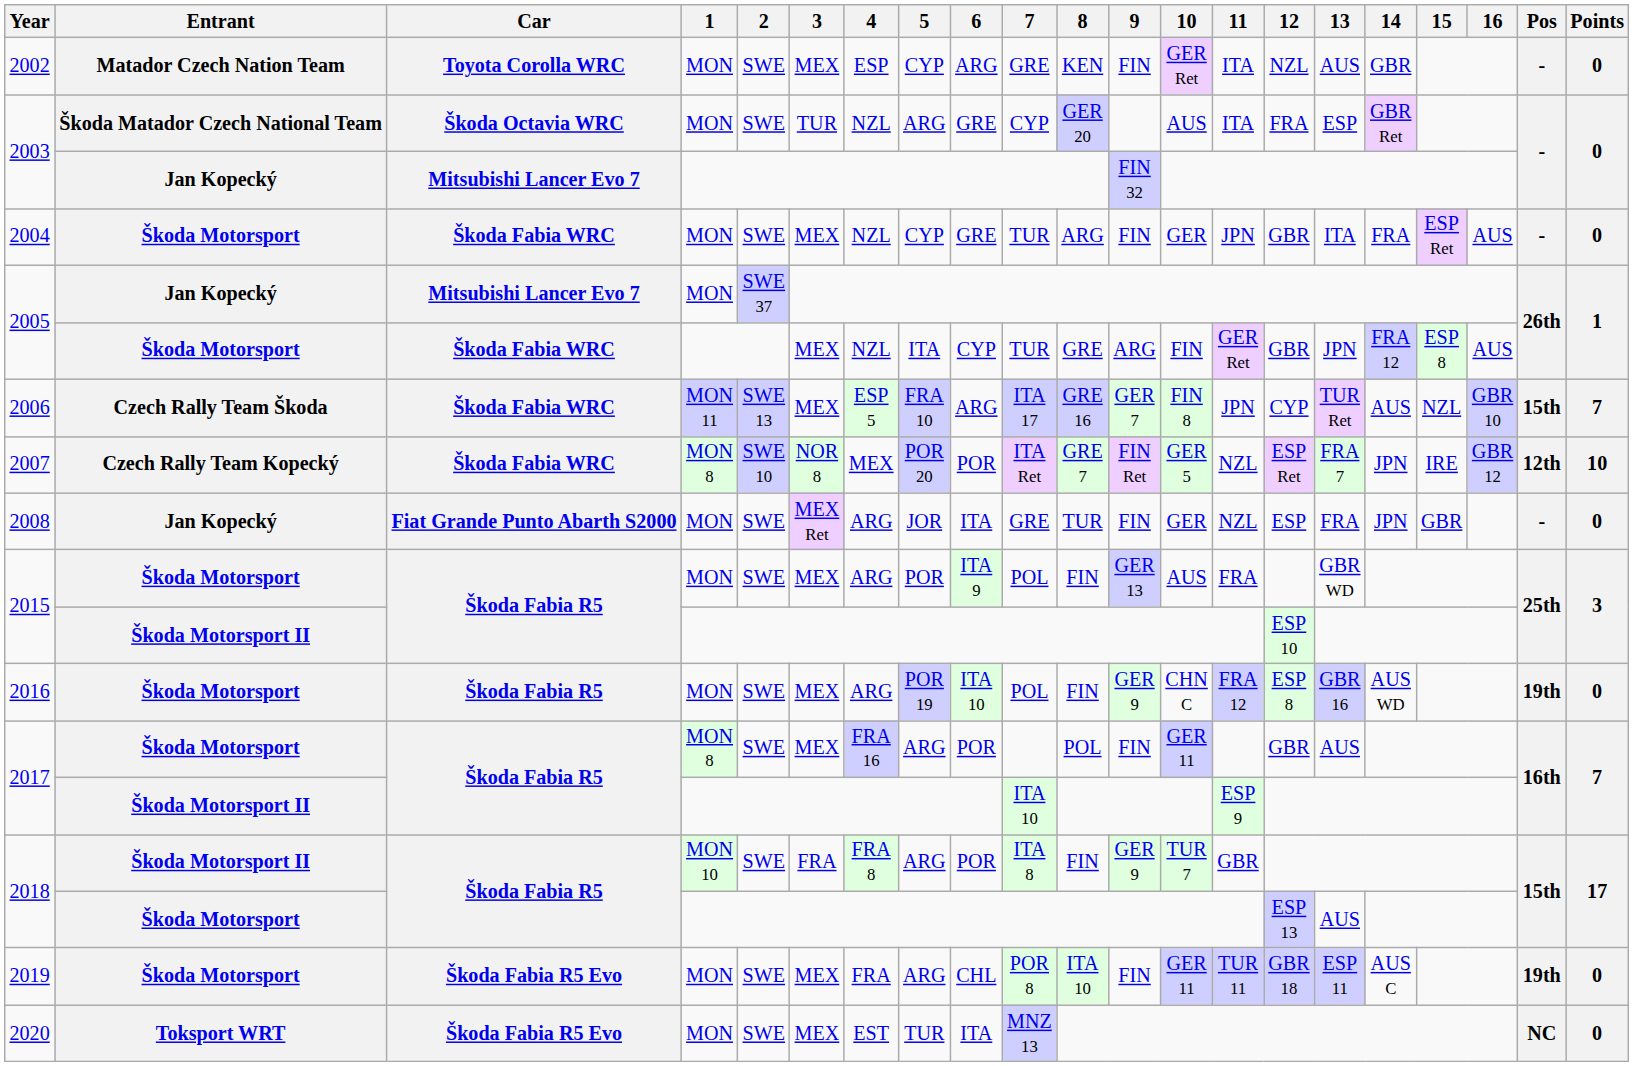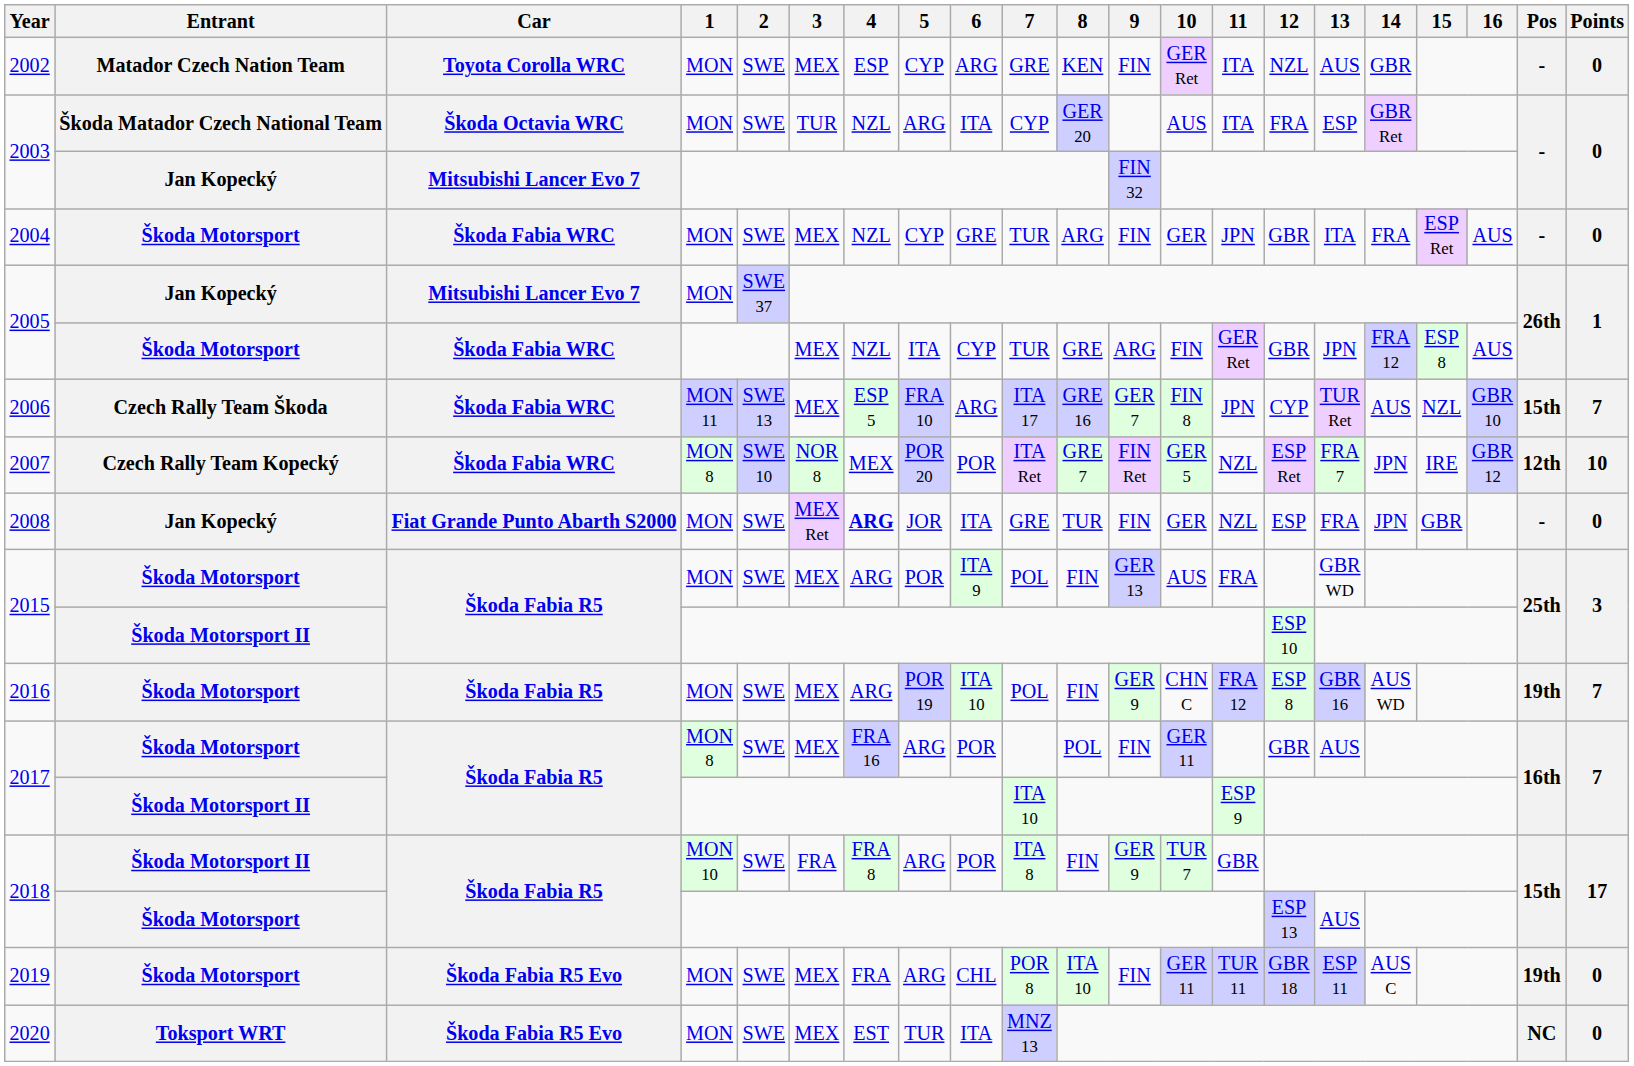 <table class="wikitable" border="1" style="text-align:center; font-size:85%;">
 <tr>
 <th>Year</th>
 <th>Entrant</th>
 <th>Car</th>
 <th>1</th>
 <th>2</th>
 <th>3</th>
 <th>4</th>
 <th>5</th>
 <th>6</th>
 <th>7</th>
 <th>8</th>
 <th>9</th>
 <th>10</th>
 <th>11</th>
 <th>12</th>
 <th>13</th>
 <th>14</th>
 <th>15</th>
 <th>16</th>
 <th>Pos</th>
 <th>Points</th>
 </tr>
 <tr>
 <td><a href='#'>2002</a></td>
 <th nowrap>Matador Czech Nation Team</th>
 <th nowrap><a href='#'>Toyota Corolla WRC</a></th>
 <td><a href='#'>MON</a></td>
 <td><a href='#'>SWE</a></td>
 <td><a href='#'>MEX</a></td>
 <td><a href='#'>ESP</a></td>
 <td><a href='#'>CYP</a></td>
 <td><a href='#'>ARG</a></td>
 <td><a href='#'>GRE</a></td>
 <td><a href='#'>KEN</a></td>
 <td><a href='#'>FIN</a></td>
 <td style="background:#EFCFFF;"><a href='#'>GER</a><br><small>Ret</small></td>
 <td><a href='#'>ITA</a></td>
 <td><a href='#'>NZL</a></td>
 <td><a href='#'>AUS</a></td>
 <td><a href='#'>GBR</a></td>
 <td colspan=2></td>
 <th>-</th>
 <th>0</th>
 </tr>
 <tr>
 <td rowspan="2"><a href='#'>2003</a></td>
 <th nowrap>Škoda Matador Czech National Team</th>
 <th nowrap><a href='#'>Škoda Octavia WRC</a></th>
 <td><a href='#'>MON</a></td>
 <td><a href='#'>SWE</a></td>
 <td><a href='#'>TUR</a></td>
 <td><a href='#'>NZL</a></td>
 <td><a href='#'>ARG</a></td>
-<td><a href='#'>GRE</a></td>
+<td><a href='#'>ITA</a></td>
 <td><a href='#'>CYP</a></td>
 <td style="background:#CFCFFF;"><a href='#'>GER</a><br><small>20</small></td>
 <td></td>
 <td><a href='#'>AUS</a></td>
 <td><a href='#'>ITA</a></td>
 <td><a href='#'>FRA</a></td>
 <td><a href='#'>ESP</a></td>
 <td style="background:#EFCFFF;"><a href='#'>GBR</a><br><small>Ret</small></td>
 <td colspan=2></td>
 <th rowspan="2">-</th>
 <th rowspan="2">0</th>
 </tr>
 <tr>
 <th nowrap>Jan Kopecký</th>
 <th nowrap><a href='#'>Mitsubishi Lancer Evo 7</a></th>
 <td colspan=8></td>
 <td style="background:#CFCFFF;"><a href='#'>FIN</a><br><small>32</small></td>
 <td colspan=7></td>
 </tr>
 <tr>
 <td><a href='#'>2004</a></td>
 <th nowrap><a href='#'>Škoda Motorsport</a></th>
 <th nowrap><a href='#'>Škoda Fabia WRC</a></th>
 <td><a href='#'>MON</a></td>
 <td><a href='#'>SWE</a></td>
 <td><a href='#'>MEX</a></td>
 <td><a href='#'>NZL</a></td>
 <td><a href='#'>CYP</a></td>
 <td><a href='#'>GRE</a></td>
 <td><a href='#'>TUR</a></td>
 <td><a href='#'>ARG</a></td>
 <td><a href='#'>FIN</a></td>
 <td><a href='#'>GER</a></td>
 <td><a href='#'>JPN</a></td>
 <td><a href='#'>GBR</a></td>
 <td><a href='#'>ITA</a></td>
 <td><a href='#'>FRA</a></td>
 <td style="background:#EFCFFF;"><a href='#'>ESP</a><br><small>Ret</small></td>
 <td><a href='#'>AUS</a></td>
 <th>-</th>
 <th>0</th>
 </tr>
 <tr>
 <td rowspan="2"><a href='#'>2005</a></td>
 <th nowrap>Jan Kopecký</th>
 <th nowrap><a href='#'>Mitsubishi Lancer Evo 7</a></th>
 <td><a href='#'>MON</a></td>
 <td style="background:#CFCFFF;"><a href='#'>SWE</a><br><small>37</small></td>
 <td colspan=14></td>
 <th rowspan="2">26th</th>
 <th rowspan="2">1</th>
 </tr>
 <tr>
 <th nowrap><a href='#'>Škoda Motorsport</a></th>
 <th nowrap><a href='#'>Škoda Fabia WRC</a></th>
 <td colspan=2></td>
 <td><a href='#'>MEX</a></td>
 <td><a href='#'>NZL</a></td>
 <td><a href='#'>ITA</a></td>
 <td><a href='#'>CYP</a></td>
 <td><a href='#'>TUR</a></td>
 <td><a href='#'>GRE</a></td>
 <td><a href='#'>ARG</a></td>
 <td><a href='#'>FIN</a></td>
 <td style="background:#EFCFFF;"><a href='#'>GER</a><br><small>Ret</small></td>
 <td><a href='#'>GBR</a></td>
 <td><a href='#'>JPN</a></td>
 <td style="background:#CFCFFF;"><a href='#'>FRA</a><br><small>12</small></td>
 <td style="background:#DFFFDF;"><a href='#'>ESP</a><br><small>8</small></td>
 <td><a href='#'>AUS</a></td>
 </tr>
 <tr>
 <td><a href='#'>2006</a></td>
 <th nowrap>Czech Rally Team Škoda</th>
 <th nowrap><a href='#'>Škoda Fabia WRC</a></th>
 <td style="background:#CFCFFF;"><a href='#'>MON</a><br><small>11</small></td>
 <td style="background:#CFCFFF;"><a href='#'>SWE</a><br><small>13</small></td>
 <td><a href='#'>MEX</a></td>
 <td style="background:#DFFFDF;"><a href='#'>ESP</a><br><small>5</small></td>
 <td style="background:#CFCFFF;"><a href='#'>FRA</a><br><small>10</small></td>
 <td><a href='#'>ARG</a></td>
 <td style="background:#CFCFFF;"><a href='#'>ITA</a><br><small>17</small></td>
 <td style="background:#CFCFFF;"><a href='#'>GRE</a><br><small>16</small></td>
 <td style="background:#DFFFDF;"><a href='#'>GER</a><br><small>7</small></td>
 <td style="background:#DFFFDF;"><a href='#'>FIN</a><br><small>8</small></td>
 <td><a href='#'>JPN</a></td>
 <td><a href='#'>CYP</a></td>
 <td style="background:#EFCFFF;"><a href='#'>TUR</a><br><small>Ret</small></td>
 <td><a href='#'>AUS</a></td>
 <td><a href='#'>NZL</a></td>
 <td style="background:#CFCFFF;"><a href='#'>GBR</a><br><small>10</small></td>
 <th>15th</th>
 <th>7</th>
 </tr>
 <tr>
 <td><a href='#'>2007</a></td>
 <th nowrap>Czech Rally Team Kopecký</th>
 <th nowrap><a href='#'>Škoda Fabia WRC</a></th>
 <td style="background:#DFFFDF;"><a href='#'>MON</a><br><small>8</small></td>
 <td style="background:#CFCFFF;"><a href='#'>SWE</a><br><small>10</small></td>
 <td style="background:#DFFFDF;"><a href='#'>NOR</a><br><small>8</small></td>
 <td><a href='#'>MEX</a></td>
 <td style="background:#CFCFFF;"><a href='#'>POR</a><br><small>20</small></td>
 <td><a href='#'>POR</a></td>
 <td style="background:#EFCFFF;"><a href='#'>ITA</a><br><small>Ret</small></td>
 <td style="background:#DFFFDF;"><a href='#'>GRE</a><br><small>7</small></td>
 <td style="background:#EFCFFF;"><a href='#'>FIN</a><br><small>Ret</small></td>
 <td style="background:#DFFFDF;"><a href='#'>GER</a><br><small>5</small></td>
 <td><a href='#'>NZL</a></td>
 <td style="background:#EFCFFF;"><a href='#'>ESP</a><br><small>Ret</small></td>
 <td style="background:#DFFFDF;"><a href='#'>FRA</a><br><small>7</small></td>
 <td><a href='#'>JPN</a></td>
 <td><a href='#'>IRE</a></td>
 <td style="background:#CFCFFF;"><a href='#'>GBR</a><br><small>12</small></td>
 <th>12th</th>
 <th>10</th>
 </tr>
 <tr>
 <td><a href='#'>2008</a></td>
 <th nowrap>Jan Kopecký</th>
 <th nowrap><a href='#'>Fiat Grande Punto Abarth S2000</a></th>
 <td><a href='#'>MON</a></td>
 <td><a href='#'>SWE</a></td>
 <td style="background:#EFCFFF;"><a href='#'>MEX</a><br><small>Ret</small></td>
-<td><a href='#'>ARG</a></td>
+<td><strong><a href='#'>ARG</a></strong></td>
 <td><a href='#'>JOR</a></td>
 <td><a href='#'>ITA</a></td>
 <td><a href='#'>GRE</a></td>
 <td><a href='#'>TUR</a></td>
 <td><a href='#'>FIN</a></td>
 <td><a href='#'>GER</a></td>
 <td><a href='#'>NZL</a></td>
 <td><a href='#'>ESP</a></td>
 <td><a href='#'>FRA</a></td>
 <td><a href='#'>JPN</a></td>
 <td><a href='#'>GBR</a></td>
 <td></td>
 <th>-</th>
 <th>0</th>
 </tr>
 <tr>
 <td rowspan="2"><a href='#'>2015</a></td>
 <th nowrap><a href='#'>Škoda Motorsport</a></th>
 <th rowspan="2" nowrap><a href='#'>Škoda Fabia R5</a></th>
 <td><a href='#'>MON</a></td>
 <td><a href='#'>SWE</a></td>
 <td><a href='#'>MEX</a></td>
 <td><a href='#'>ARG</a></td>
 <td><a href='#'>POR</a></td>
 <td style="background:#DFFFDF;"><a href='#'>ITA</a><br><small>9</small></td>
 <td><a href='#'>POL</a></td>
 <td><a href='#'>FIN</a></td>
 <td style="background:#CFCFFF;"><a href='#'>GER</a><br><small>13</small></td>
 <td><a href='#'>AUS</a></td>
 <td><a href='#'>FRA</a></td>
 <td></td>
 <td><a href='#'>GBR</a><br><small>WD</small></td>
 <td colspan=3></td>
 <th rowspan="2">25th</th>
 <th rowspan="2">3</th>
 </tr>
 <tr>
 <th nowrap><a href='#'>Škoda Motorsport II</a></th>
 <td colspan=11></td>
 <td style="background:#DFFFDF;"><a href='#'>ESP</a><br><small>10</small></td>
 <td colspan=4></td>
 </tr>
 <tr>
 <td><a href='#'>2016</a></td>
 <th nowrap><a href='#'>Škoda Motorsport</a></th>
 <th nowrap><a href='#'>Škoda Fabia R5</a></th>
 <td><a href='#'>MON</a></td>
 <td><a href='#'>SWE</a></td>
 <td><a href='#'>MEX</a></td>
 <td><a href='#'>ARG</a></td>
 <td style="background:#CFCFFF;"><a href='#'>POR</a><br><small>19</small></td>
 <td style="background:#DFFFDF;"><a href='#'>ITA</a><br><small>10</small></td>
 <td><a href='#'>POL</a></td>
 <td><a href='#'>FIN</a></td>
 <td style="background:#DFFFDF;"><a href='#'>GER</a><br><small>9</small></td>
 <td><a href='#'>CHN</a><br><small>C</small></td>
 <td style="background:#CFCFFF;"><a href='#'>FRA</a><br><small>12</small></td>
 <td style="background:#DFFFDF;"><a href='#'>ESP</a><br><small>8</small></td>
 <td style="background:#CFCFFF;"><a href='#'>GBR</a><br><small>16</small></td>
 <td><a href='#'>AUS</a><br><small>WD</small></td>
 <td colspan=2></td>
 <th>19th</th>
-<th>0</th>
+<th>7</th>
 </tr>
 <tr>
 <td rowspan="2"><a href='#'>2017</a></td>
 <th nowrap><a href='#'>Škoda Motorsport</a></th>
 <th rowspan="2" nowrap><a href='#'>Škoda Fabia R5</a></th>
 <td style="background:#DFFFDF;"><a href='#'>MON</a><br><small>8</small></td>
 <td><a href='#'>SWE</a></td>
 <td><a href='#'>MEX</a></td>
 <td style="background:#CFCFFF;"><a href='#'>FRA</a><br><small>16</small></td>
 <td><a href='#'>ARG</a></td>
 <td><a href='#'>POR</a></td>
 <td></td>
 <td><a href='#'>POL</a></td>
 <td><a href='#'>FIN</a></td>
 <td style="background:#CFCFFF;"><a href='#'>GER</a><br><small>11</small></td>
 <td></td>
 <td><a href='#'>GBR</a></td>
 <td><a href='#'>AUS</a></td>
 <td colspan=3></td>
 <th rowspan="2">16th</th>
 <th rowspan="2">7</th>
 </tr>
 <tr>
 <th nowrap><a href='#'>Škoda Motorsport II</a></th>
 <td colspan=6></td>
 <td style="background:#DFFFDF;"><a href='#'>ITA</a><br><small>10</small></td>
 <td colspan=3></td>
 <td style="background:#DFFFDF;"><a href='#'>ESP</a><br><small>9</small></td>
 <td colspan=5></td>
 </tr>
 <tr>
 <td rowspan="2"><a href='#'>2018</a></td>
 <th nowrap><a href='#'>Škoda Motorsport II</a></th>
 <th rowspan="2" nowrap><a href='#'>Škoda Fabia R5</a></th>
 <td style="background:#DFFFDF;"><a href='#'>MON</a><br><small>10</small></td>
 <td><a href='#'>SWE</a></td>
 <td><a href='#'>FRA</a></td>
 <td style="background:#DFFFDF;"><a href='#'>FRA</a><br><small>8</small></td>
 <td><a href='#'>ARG</a></td>
 <td><a href='#'>POR</a></td>
 <td style="background:#DFFFDF;"><a href='#'>ITA</a><br><small>8</small></td>
 <td><a href='#'>FIN</a></td>
 <td style="background:#DFFFDF;"><a href='#'>GER</a><br><small>9</small></td>
 <td style="background:#DFFFDF;"><a href='#'>TUR</a><br><small>7</small></td>
 <td><a href='#'>GBR</a></td>
 <td colspan=5></td>
 <th rowspan="2">15th</th>
 <th rowspan="2">17</th>
 </tr>
 <tr>
 <th nowrap><a href='#'>Škoda Motorsport</a></th>
 <td colspan=11></td>
 <td style="background:#CFCFFF;"><a href='#'>ESP</a><br><small>13</small></td>
 <td><a href='#'>AUS</a></td>
 <td colspan=3></td>
 </tr>
 <tr>
 <td><a href='#'>2019</a></td>
 <th nowrap><a href='#'>Škoda Motorsport</a></th>
 <th nowrap><a href='#'>Škoda Fabia R5 Evo</a></th>
 <td><a href='#'>MON</a></td>
 <td><a href='#'>SWE</a></td>
 <td><a href='#'>MEX</a></td>
 <td><a href='#'>FRA</a></td>
 <td><a href='#'>ARG</a></td>
 <td><a href='#'>CHL</a></td>
 <td style="background:#DFFFDF;"><a href='#'>POR</a><br><small>8</small></td>
 <td style="background:#DFFFDF;"><a href='#'>ITA</a><br><small>10</small></td>
 <td><a href='#'>FIN</a></td>
 <td style="background:#CFCFFF;"><a href='#'>GER</a><br><small>11</small></td>
 <td style="background:#CFCFFF;"><a href='#'>TUR</a><br><small>11</small></td>
 <td style="background:#CFCFFF;"><a href='#'>GBR</a><br><small>18</small></td>
 <td style="background:#CFCFFF;"><a href='#'>ESP</a><br><small>11</small></td>
 <td><a href='#'>AUS</a><br><small>C</small></td>
 <td colspan=2></td>
 <th>19th</th>
 <th>0</th>
 </tr>
 <tr>
 <td><a href='#'>2020</a></td>
 <th nowrap><a href='#'>Toksport WRT</a></th>
 <th nowrap><a href='#'>Škoda Fabia R5 Evo</a></th>
 <td><a href='#'>MON</a></td>
 <td><a href='#'>SWE</a></td>
 <td><a href='#'>MEX</a></td>
 <td><a href='#'>EST</a></td>
 <td><a href='#'>TUR</a></td>
 <td><a href='#'>ITA</a></td>
 <td style="background:#CFCFFF;"><a href='#'>MNZ</a><br><small>13</small></td>
 <td colspan=9></td>
 <th>NC</th>
 <th>0</th>
 </tr>
 </table>
